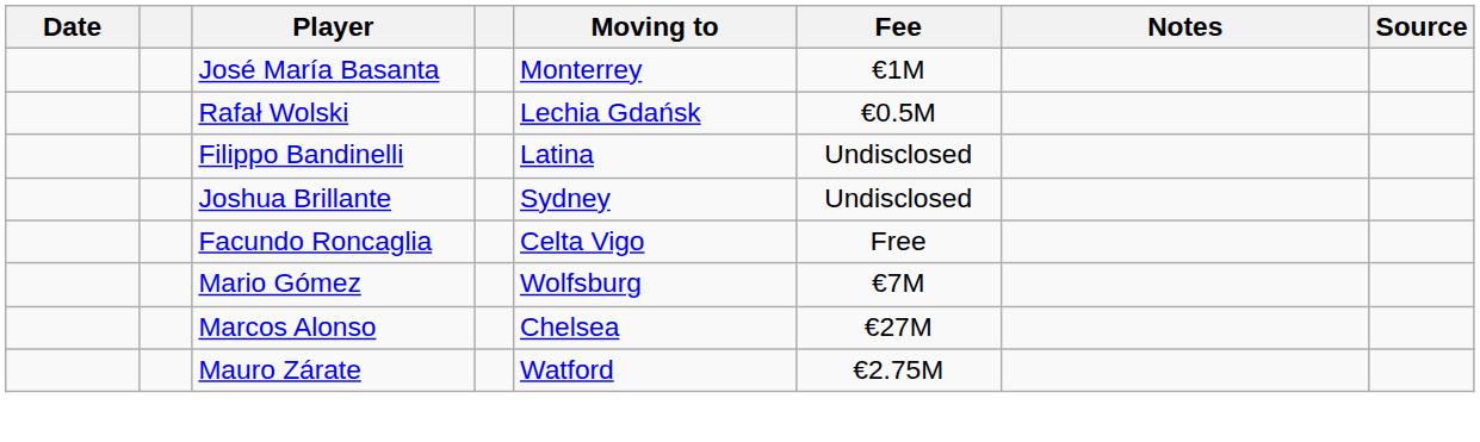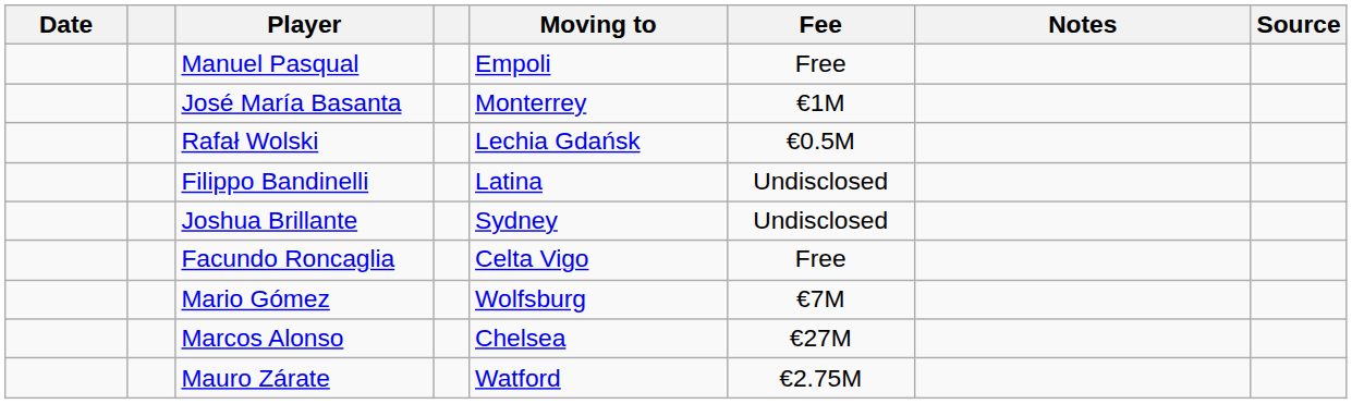 <table class="wikitable sortable">
 <tr>
 <th style="width:80px;">Date</th>
 <th style="width:30px;"></th>
 <th style="width:180px;">Player</th>
 <th style="width:20px;"></th>
 <th style="width:180px;">Moving to</th>
 <th style="width:120px;" class="unsortable">Fee</th>
 <th style="width:250px;" class="unsortable">Notes</th>
 <th style="width:20px;">Source</th>
+</tr>
+<tr>
+<td></td>
+<td align=center></td>
+<td> <a href='#'>Manuel Pasqual</a></td>
+<td align=center></td>
+<td> <a href='#'>Empoli</a></td>
+<td align=center>Free</td>
+<td align=center></td>
+<td></td>
 </tr>
 <tr>
 <td></td>
 <td align=center></td>
 <td> <a href='#'>José María Basanta</a></td>
 <td align=center></td>
 <td> <a href='#'>Monterrey</a></td>
 <td align=center>€1M</td>
 <td align=center></td>
 <td></td>
 </tr>
 <tr>
 <td></td>
 <td align=center></td>
 <td> <a href='#'>Rafał Wolski</a></td>
 <td align=center></td>
 <td> <a href='#'>Lechia Gdańsk</a></td>
 <td align=center>€0.5M</td>
 <td align=center></td>
 <td></td>
 </tr>
 <tr>
 <td></td>
 <td align=center></td>
 <td> <a href='#'>Filippo Bandinelli</a></td>
 <td align=center></td>
 <td> <a href='#'>Latina</a></td>
 <td align=center>Undisclosed</td>
 <td align=center></td>
 <td></td>
 </tr>
 <tr>
 <td></td>
 <td align=center></td>
 <td> <a href='#'>Joshua Brillante</a></td>
 <td align=center></td>
 <td> <a href='#'>Sydney</a></td>
 <td align=center>Undisclosed</td>
 <td align=center></td>
 <td></td>
 </tr>
 <tr>
 <td></td>
 <td align=center></td>
 <td> <a href='#'>Facundo Roncaglia</a></td>
 <td align=center></td>
 <td> <a href='#'>Celta Vigo</a></td>
 <td align=center>Free</td>
 <td align=center></td>
 <td></td>
 </tr>
 <tr>
 <td></td>
 <td align=center></td>
 <td> <a href='#'>Mario Gómez</a></td>
 <td align=center></td>
 <td> <a href='#'>Wolfsburg</a></td>
 <td align=center>€7M</td>
 <td align=center></td>
 <td></td>
 </tr>
 <tr>
 <td></td>
 <td align=center></td>
 <td> <a href='#'>Marcos Alonso</a></td>
 <td align=center></td>
 <td> <a href='#'>Chelsea</a></td>
 <td align=center>€27M</td>
 <td align=center></td>
 <td></td>
 </tr>
 <tr>
 <td></td>
 <td align=center></td>
 <td> <a href='#'>Mauro Zárate</a></td>
 <td align=center></td>
 <td> <a href='#'>Watford</a></td>
 <td align=center>€2.75M</td>
 <td align=center></td>
 <td></td>
 </tr>
 </table>
